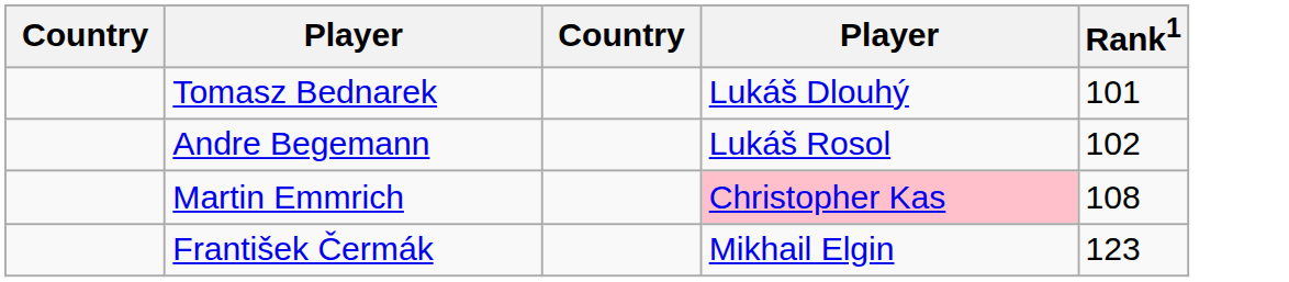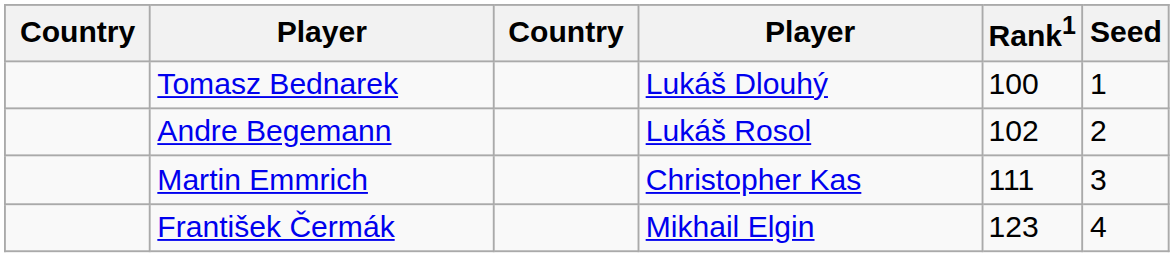 <table class="sortable wikitable">
 <tr>
 <th width="70">Country</th>
 <th width="175">Player</th>
 <th width="70">Country</th>
 <th width="175">Player</th>
 <th>Rank<sup>1</sup></th>
+<th>Seed</th>
 </tr>
 <tr>
 <td></td>
 <td><a href='#'>Tomasz Bednarek</a></td>
 <td></td>
 <td><a href='#'>Lukáš Dlouhý</a></td>
-<td>101</td>
+<td>100</td>
+<td>1</td>
 </tr>
 <tr>
 <td></td>
 <td><a href='#'>Andre Begemann</a></td>
 <td></td>
 <td><a href='#'>Lukáš Rosol</a></td>
 <td>102</td>
+<td>2</td>
 </tr>
 <tr>
 <td></td>
 <td><a href='#'>Martin Emmrich</a></td>
 <td></td>
-<td style="background: pink;"><a href='#'>Christopher Kas</a></td>
-<td>108</td>
+<td><a href='#'>Christopher Kas</a></td>
+<td>111</td>
+<td>3</td>
 </tr>
 <tr>
 <td></td>
 <td><a href='#'>František Čermák</a></td>
 <td></td>
 <td><a href='#'>Mikhail Elgin</a></td>
 <td>123</td>
+<td>4</td>
 </tr>
 </table>
